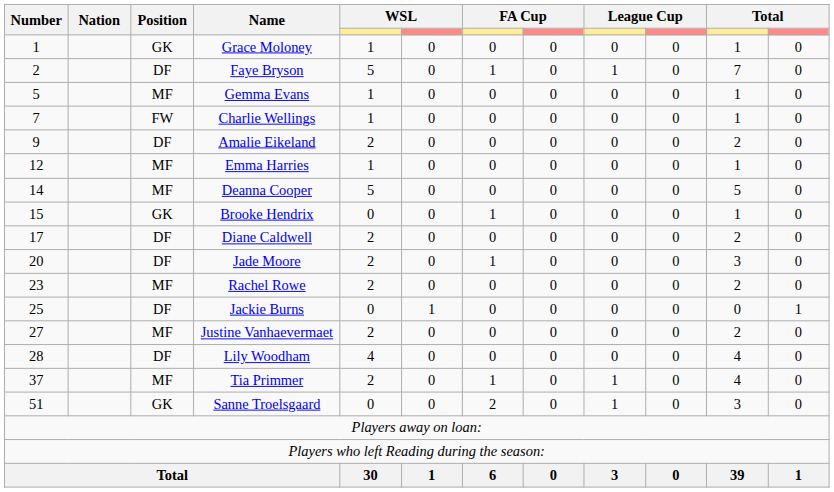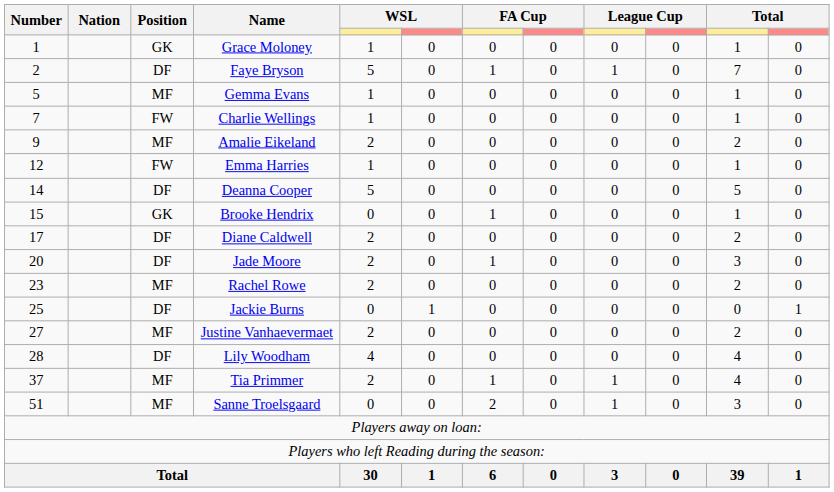 <table class="wikitable" style="font-size: 95%; text-align: center;">
 <tr>
 <th rowspan=2 width=60>Number</th>
 <th rowspan=2 width=60>Nation</th>
 <th rowspan=2 width=60>Position</th>
 <th rowspan=2 width=150>Name</th>
 <th colspan=2>WSL</th>
 <th colspan=2>FA Cup</th>
 <th colspan=2>League Cup</th>
 <th colspan=2>Total</th>
 </tr>
 <tr>
 <th style="width:60px; background:#fe9;"></th>
 <th style="width:60px; background:#ff8888;"></th>
 <th style="width:60px; background:#fe9;"></th>
 <th style="width:60px; background:#ff8888;"></th>
 <th style="width:60px; background:#fe9;"></th>
 <th style="width:60px; background:#ff8888;"></th>
 <th style="width:60px; background:#fe9;"></th>
 <th style="width:60px; background:#ff8888;"></th>
 </tr>
 <tr>
 <td>1</td>
 <td></td>
 <td>GK</td>
 <td><a href='#'>Grace Moloney</a></td>
 <td>1</td>
 <td>0</td>
 <td>0</td>
 <td>0</td>
 <td>0</td>
 <td>0</td>
 <td>1</td>
 <td>0</td>
 </tr>
 <tr>
 <td>2</td>
 <td></td>
 <td>DF</td>
 <td><a href='#'>Faye Bryson</a></td>
 <td>5</td>
 <td>0</td>
 <td>1</td>
 <td>0</td>
 <td>1</td>
 <td>0</td>
 <td>7</td>
 <td>0</td>
 </tr>
 <tr>
 <td>5</td>
 <td></td>
 <td>MF</td>
 <td><a href='#'>Gemma Evans</a></td>
 <td>1</td>
 <td>0</td>
 <td>0</td>
 <td>0</td>
 <td>0</td>
 <td>0</td>
 <td>1</td>
 <td>0</td>
 </tr>
 <tr>
 <td>7</td>
 <td></td>
 <td>FW</td>
 <td><a href='#'>Charlie Wellings</a></td>
 <td>1</td>
 <td>0</td>
 <td>0</td>
 <td>0</td>
 <td>0</td>
 <td>0</td>
 <td>1</td>
 <td>0</td>
 </tr>
 <tr>
 <td>9</td>
 <td></td>
-<td>DF</td>
+<td>MF</td>
 <td><a href='#'>Amalie Eikeland</a></td>
 <td>2</td>
 <td>0</td>
 <td>0</td>
 <td>0</td>
 <td>0</td>
 <td>0</td>
 <td>2</td>
 <td>0</td>
 </tr>
 <tr>
 <td>12</td>
 <td></td>
-<td>MF</td>
+<td>FW</td>
 <td><a href='#'>Emma Harries</a></td>
 <td>1</td>
 <td>0</td>
 <td>0</td>
 <td>0</td>
 <td>0</td>
 <td>0</td>
 <td>1</td>
 <td>0</td>
 </tr>
 <tr>
 <td>14</td>
 <td></td>
-<td>MF</td>
+<td>DF</td>
 <td><a href='#'>Deanna Cooper</a></td>
 <td>5</td>
 <td>0</td>
 <td>0</td>
 <td>0</td>
 <td>0</td>
 <td>0</td>
 <td>5</td>
 <td>0</td>
 </tr>
 <tr>
 <td>15</td>
 <td></td>
 <td>GK</td>
 <td><a href='#'>Brooke Hendrix</a></td>
 <td>0</td>
 <td>0</td>
 <td>1</td>
 <td>0</td>
 <td>0</td>
 <td>0</td>
 <td>1</td>
 <td>0</td>
 </tr>
 <tr>
 <td>17</td>
 <td></td>
 <td>DF</td>
 <td><a href='#'>Diane Caldwell</a></td>
 <td>2</td>
 <td>0</td>
 <td>0</td>
 <td>0</td>
 <td>0</td>
 <td>0</td>
 <td>2</td>
 <td>0</td>
 </tr>
 <tr>
 <td>20</td>
 <td></td>
 <td>DF</td>
 <td><a href='#'>Jade Moore</a></td>
 <td>2</td>
 <td>0</td>
 <td>1</td>
 <td>0</td>
 <td>0</td>
 <td>0</td>
 <td>3</td>
 <td>0</td>
 </tr>
 <tr>
 <td>23</td>
 <td></td>
 <td>MF</td>
 <td><a href='#'>Rachel Rowe</a></td>
 <td>2</td>
 <td>0</td>
 <td>0</td>
 <td>0</td>
 <td>0</td>
 <td>0</td>
 <td>2</td>
 <td>0</td>
 </tr>
 <tr>
 <td>25</td>
 <td></td>
 <td>DF</td>
 <td><a href='#'>Jackie Burns</a></td>
 <td>0</td>
 <td>1</td>
 <td>0</td>
 <td>0</td>
 <td>0</td>
 <td>0</td>
 <td>0</td>
 <td>1</td>
 </tr>
 <tr>
 <td>27</td>
 <td></td>
 <td>MF</td>
 <td><a href='#'>Justine Vanhaevermaet</a></td>
 <td>2</td>
 <td>0</td>
 <td>0</td>
 <td>0</td>
 <td>0</td>
 <td>0</td>
 <td>2</td>
 <td>0</td>
 </tr>
 <tr>
 <td>28</td>
 <td></td>
 <td>DF</td>
 <td><a href='#'>Lily Woodham</a></td>
 <td>4</td>
 <td>0</td>
 <td>0</td>
 <td>0</td>
 <td>0</td>
 <td>0</td>
 <td>4</td>
 <td>0</td>
 </tr>
 <tr>
 <td>37</td>
 <td></td>
 <td>MF</td>
 <td><a href='#'>Tia Primmer</a></td>
 <td>2</td>
 <td>0</td>
 <td>1</td>
 <td>0</td>
 <td>1</td>
 <td>0</td>
 <td>4</td>
 <td>0</td>
 </tr>
 <tr>
 <td>51</td>
 <td></td>
-<td>GK</td>
+<td>MF</td>
 <td><a href='#'>Sanne Troelsgaard</a></td>
 <td>0</td>
 <td>0</td>
 <td>2</td>
 <td>0</td>
 <td>1</td>
 <td>0</td>
 <td>3</td>
 <td>0</td>
 </tr>
 <tr>
 <td colspan="13"><em>Players away on loan:</em></td>
 </tr>
 <tr>
 <td colspan="13"><em>Players who left Reading during the season:</em></td>
 </tr>
 <tr>
 <th colspan=4>Total</th>
 <th>30</th>
 <th>1</th>
 <th>6</th>
 <th>0</th>
 <th>3</th>
 <th>0</th>
 <th>39</th>
 <th>1</th>
 </tr>
 </table>
